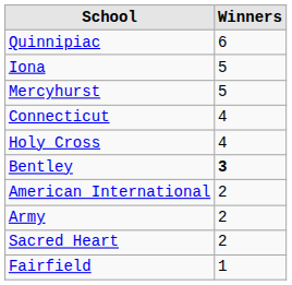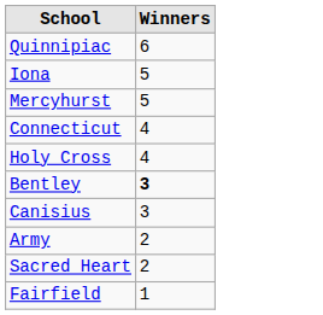 <table class="wikitable">
 <tr>
 <th style="background:#e5e5e5;">School</th>
 <th style="background:#e5e5e5;">Winners</th>
 </tr>
 <tr>
 <td><a href='#'>Quinnipiac</a></td>
 <td>6</td>
 </tr>
 <tr>
 <td><a href='#'>Iona</a></td>
 <td>5</td>
 </tr>
 <tr>
 <td><a href='#'>Mercyhurst</a></td>
 <td>5</td>
 </tr>
 <tr>
 <td><a href='#'>Connecticut</a></td>
 <td>4</td>
 </tr>
 <tr>
 <td><a href='#'>Holy Cross</a></td>
 <td>4</td>
 </tr>
 <tr>
 <td><a href='#'>Bentley</a></td>
 <td><strong>3</strong></td>
 </tr>
 <tr>
-<td><a href='#'>American International</a></td>
-<td>2</td>
+<td><a href='#'>Canisius</a></td>
+<td>3</td>
 </tr>
 <tr>
 <td><a href='#'>Army</a></td>
 <td>2</td>
 </tr>
 <tr>
 <td><a href='#'>Sacred Heart</a></td>
 <td>2</td>
 </tr>
 <tr>
 <td><a href='#'>Fairfield</a></td>
 <td>1</td>
 </tr>
 </table>
